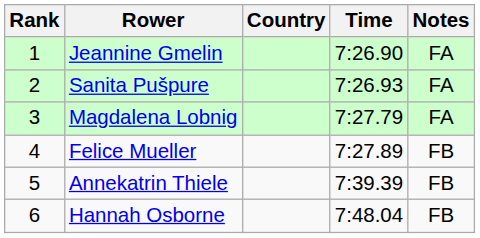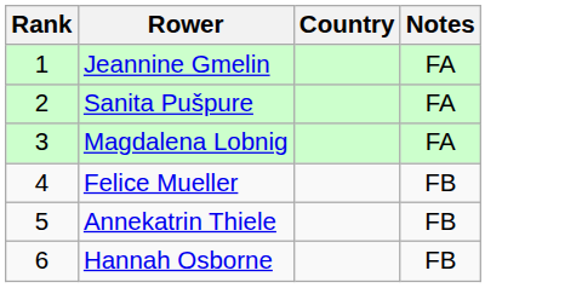 <table class="wikitable" style="text-align:center">
 <tr>
 <th>Rank</th>
 <th>Rower</th>
 <th>Country</th>
-<th>Time</th>
 <th>Notes</th>
 </tr>
 <tr bgcolor=ccffcc>
 <td>1</td>
 <td align="left"><a href='#'>Jeannine Gmelin</a></td>
 <td align="left"></td>
-<td>7:26.90</td>
 <td>FA</td>
 </tr>
 <tr bgcolor=ccffcc>
 <td>2</td>
 <td align="left"><a href='#'>Sanita Pušpure</a></td>
 <td align="left"></td>
-<td>7:26.93</td>
 <td>FA</td>
 </tr>
 <tr bgcolor=ccffcc>
 <td>3</td>
 <td align="left"><a href='#'>Magdalena Lobnig</a></td>
 <td align="left"></td>
-<td>7:27.79</td>
 <td>FA</td>
 </tr>
 <tr>
 <td>4</td>
 <td align="left"><a href='#'>Felice Mueller</a></td>
 <td align="left"></td>
-<td>7:27.89</td>
 <td>FB</td>
 </tr>
 <tr>
 <td>5</td>
 <td align="left"><a href='#'>Annekatrin Thiele</a></td>
 <td align="left"></td>
-<td>7:39.39</td>
 <td>FB</td>
 </tr>
 <tr>
 <td>6</td>
 <td align="left"><a href='#'>Hannah Osborne</a></td>
 <td align="left"></td>
-<td>7:48.04</td>
 <td>FB</td>
 </tr>
 </table>
